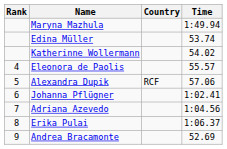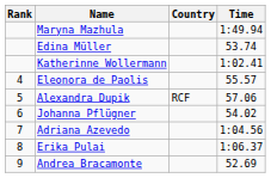 <table class="wikitable" style="text-align:center">
 <tr>
 <th>Rank</th>
 <th>Name</th>
 <th>Country</th>
 <th>Time</th>
 </tr>
 <tr>
 <td></td>
 <td align="left"><a href='#'>Maryna Mazhula</a></td>
 <td align="left"></td>
 <td>1:49.94</td>
 </tr>
 <tr>
 <td></td>
 <td align="left"><a href='#'>Edina Müller</a></td>
 <td align="left"></td>
 <td>53.74</td>
 </tr>
 <tr>
 <td></td>
 <td align="left"><a href='#'>Katherinne Wollermann</a></td>
 <td align="left"></td>
-<td>54.02</td>
+<td>1:02.41</td>
 </tr>
 <tr>
 <td>4</td>
 <td align="left"><a href='#'>Eleonora de Paolis</a></td>
 <td align="left"></td>
 <td>55.57</td>
 </tr>
 <tr>
 <td>5</td>
 <td align="left"><a href='#'>Alexandra Dupik</a></td>
 <td align="left"> RCF</td>
 <td>57.06</td>
 </tr>
 <tr>
 <td>6</td>
 <td align="left"><a href='#'>Johanna Pflügner</a></td>
 <td align="left"></td>
-<td>1:02.41</td>
+<td>54.02</td>
 </tr>
 <tr>
 <td>7</td>
 <td align="left"><a href='#'>Adriana Azevedo</a></td>
 <td align="left"></td>
 <td>1:04.56</td>
 </tr>
 <tr>
 <td>8</td>
 <td align="left"><a href='#'>Erika Pulai</a></td>
 <td align="left"></td>
 <td>1:06.37</td>
 </tr>
 <tr>
 <td>9</td>
 <td align="left"><a href='#'>Andrea Bracamonte</a></td>
 <td align="left"></td>
 <td>52.69</td>
 </tr>
 </table>
